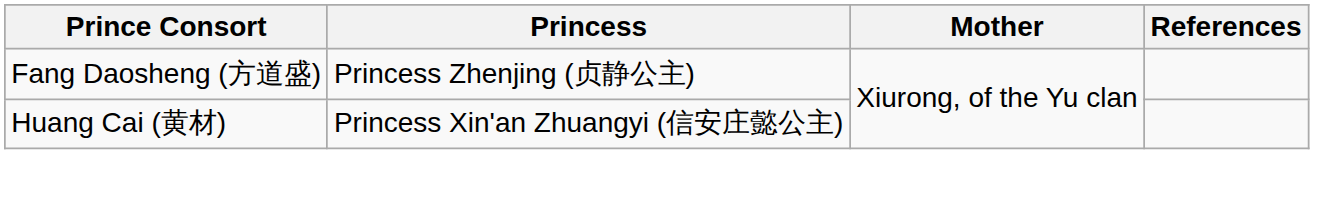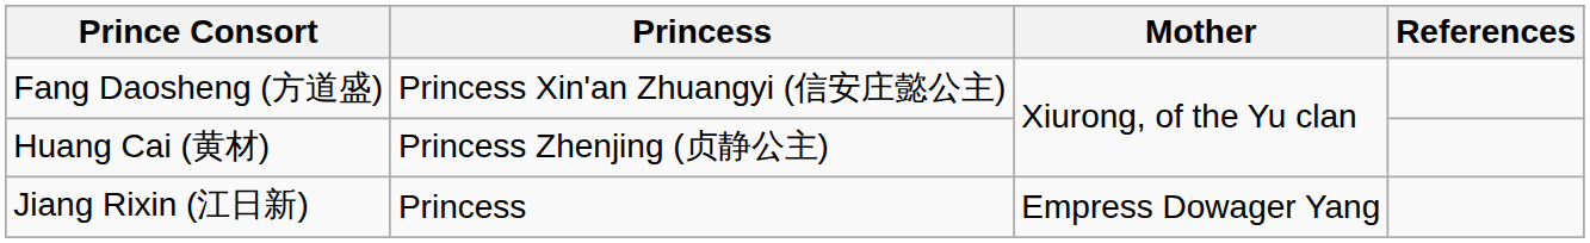 <table class="wikitable">
 <tr>
 <th>Prince Consort</th>
 <th>Princess</th>
 <th>Mother</th>
 <th>References</th>
 </tr>
 <tr>
 <td>Fang Daosheng (方道盛)</td>
-<td>Princess Zhenjing (贞静公主)</td>
+<td>Princess Xin'an Zhuangyi  (信安庄懿公主)</td>
 <td rowspan="2">Xiurong, of the Yu clan</td>
 <td></td>
 </tr>
 <tr>
 <td>Huang Cai (黄材)</td>
-<td>Princess Xin'an Zhuangyi  (信安庄懿公主)</td>
+<td>Princess Zhenjing (贞静公主)</td>
+<td></td>
+</tr>
+<tr>
+<td>Jiang Rixin (江日新)</td>
+<td>Princess</td>
+<td>Empress Dowager Yang</td>
 <td></td>
 </tr>
 </table>
